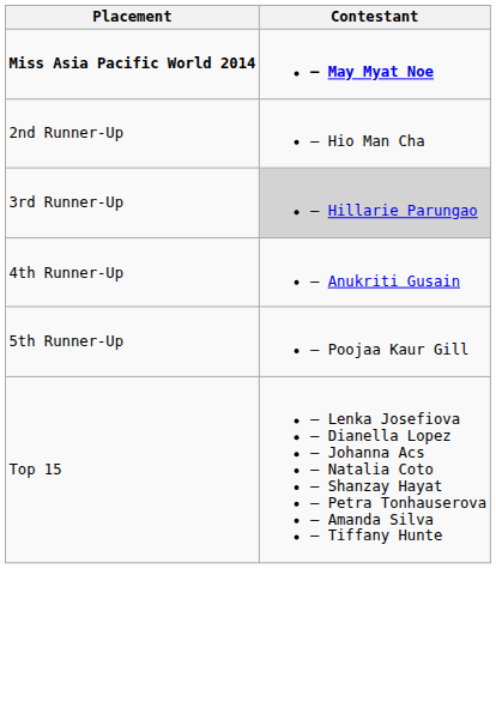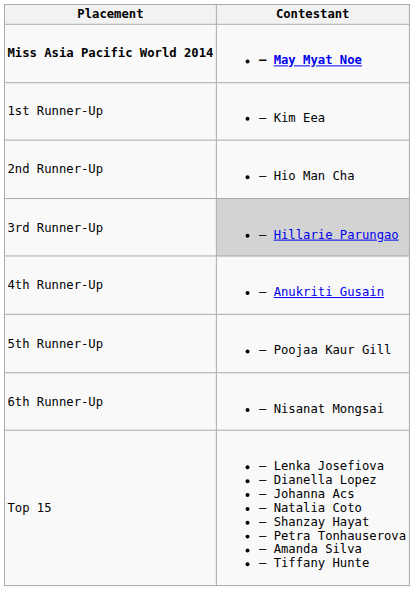 <table class="wikitable sortable" style="font-size: 95%;">
 <tr>
 <th>Placement</th>
 <th>Contestant</th>
 </tr>
 <tr>
 <td><strong>Miss Asia Pacific World 2014</strong></td>
 <td><br><ul><li><strong> – <a href='#'>May Myat Noe</a></strong> </li></ul></td>
+</tr>
+<tr>
+<td>1st Runner-Up</td>
+<td><br><ul><li> – Kim Eea</li></ul></td>
 </tr>
 <tr>
 <td>2nd Runner-Up</td>
 <td><br><ul><li> – Hio Man Cha</li></ul></td>
 </tr>
 <tr>
 <td>3rd Runner-Up</td>
 <td style="background: lightgrey;"><br><ul><li> – <a href='#'>Hillarie Parungao</a></li></ul></td>
 </tr>
 <tr>
 <td>4th Runner-Up</td>
 <td><br><ul><li> – <a href='#'>Anukriti Gusain</a></li></ul></td>
 </tr>
 <tr>
 <td>5th Runner-Up</td>
 <td><br><ul><li> – Poojaa Kaur Gill</li></ul></td>
 </tr>
 <tr>
+<td>6th Runner-Up</td>
+<td><br><ul><li> – Nisanat Mongsai</li></ul></td>
+</tr>
+<tr>
 <td>Top 15</td>
 <td><br><ul><li> – Lenka Josefiova</li><li> – Dianella Lopez</li><li> – Johanna Acs</li><li> – Natalia Coto</li><li> – Shanzay Hayat</li><li> – Petra Tonhauserova</li><li> – Amanda Silva</li><li> – Tiffany Hunte</li></ul></td>
 </tr>
 </table>
